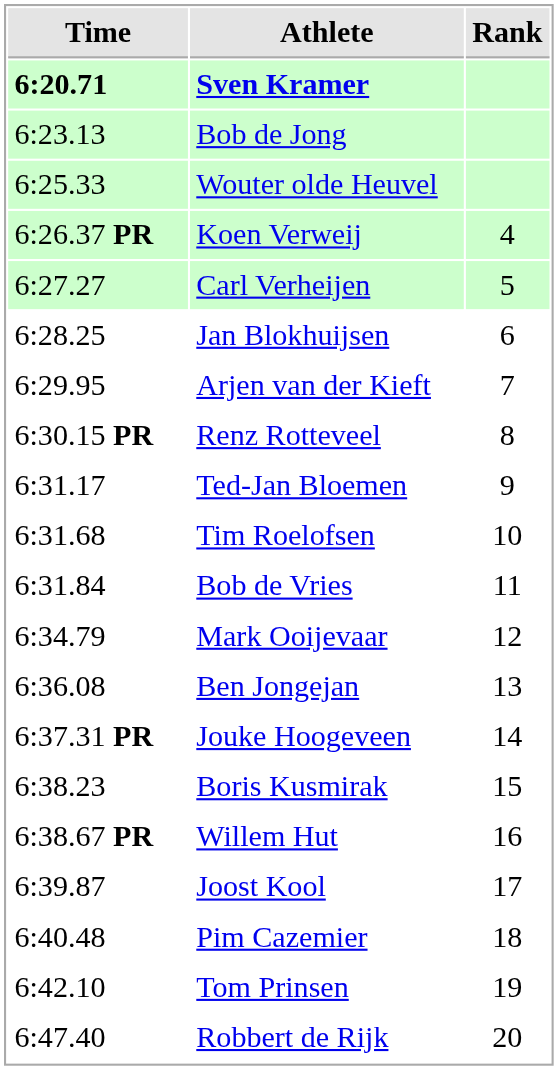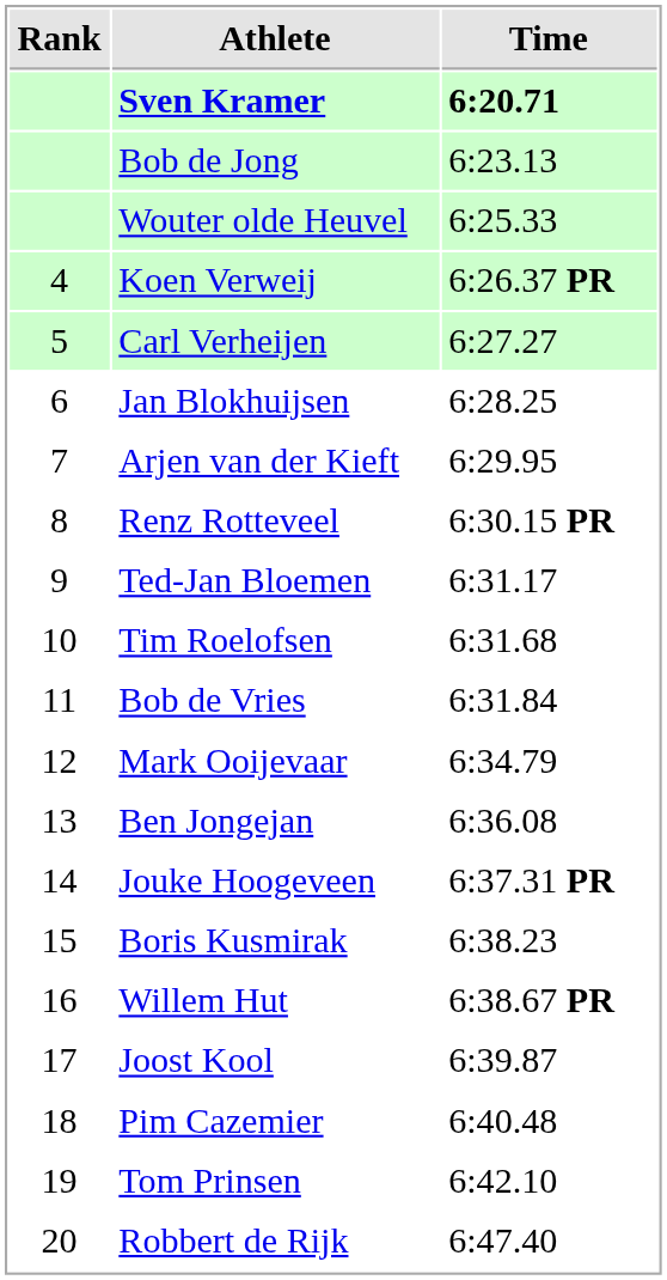 <table cellspacing="1" cellpadding="3" style="border:1px solid #AAAAAA;font-size:90%">
 <tr bgcolor="#E4E4E4">
+<th style="border-bottom:1px solid #AAAAAA" width=15>Rank</th>
+<th style="border-bottom:1px solid #AAAAAA" width=125>Athlete</th>
 <th style="border-bottom:1px solid #AAAAAA" width=80>Time</th>
-<th style="border-bottom:1px solid #AAAAAA" width=125>Athlete</th>
-<th style="border-bottom:1px solid #AAAAAA" width=15>Rank</th>
 </tr>
 <tr bgcolor=ccffcc>
+<td align=center></td>
+<td><strong><a href='#'>Sven Kramer</a></strong></td>
 <td><strong>6:20.71</strong></td>
-<td><strong><a href='#'>Sven Kramer</a></strong></td>
-<td align=center></td>
 </tr>
 <tr bgcolor=ccffcc>
+<td align=center></td>
+<td><a href='#'>Bob de Jong</a></td>
 <td>6:23.13</td>
-<td><a href='#'>Bob de Jong</a></td>
-<td align=center></td>
 </tr>
 <tr bgcolor=ccffcc>
+<td align=center></td>
+<td><a href='#'>Wouter olde Heuvel</a></td>
 <td>6:25.33</td>
-<td><a href='#'>Wouter olde Heuvel</a></td>
-<td align=center></td>
 </tr>
 <tr bgcolor=ccffcc>
+<td align=center>4</td>
+<td><a href='#'>Koen Verweij</a></td>
 <td>6:26.37 <strong>PR</strong></td>
-<td><a href='#'>Koen Verweij</a></td>
-<td align=center>4</td>
 </tr>
 <tr bgcolor=ccffcc>
+<td align=center>5</td>
+<td><a href='#'>Carl Verheijen</a></td>
 <td>6:27.27</td>
-<td><a href='#'>Carl Verheijen</a></td>
-<td align=center>5</td>
 </tr>
 <tr>
+<td align=center>6</td>
+<td><a href='#'>Jan Blokhuijsen</a></td>
 <td>6:28.25</td>
-<td><a href='#'>Jan Blokhuijsen</a></td>
-<td align=center>6</td>
 </tr>
 <tr>
+<td align=center>7</td>
+<td><a href='#'>Arjen van der Kieft</a></td>
 <td>6:29.95</td>
-<td><a href='#'>Arjen van der Kieft</a></td>
-<td align=center>7</td>
 </tr>
 <tr>
+<td align=center>8</td>
+<td><a href='#'>Renz Rotteveel</a></td>
 <td>6:30.15 <strong>PR</strong></td>
-<td><a href='#'>Renz Rotteveel</a></td>
-<td align=center>8</td>
 </tr>
 <tr>
+<td align=center>9</td>
+<td><a href='#'>Ted-Jan Bloemen</a></td>
 <td>6:31.17</td>
-<td><a href='#'>Ted-Jan Bloemen</a></td>
-<td align=center>9</td>
 </tr>
 <tr>
+<td align=center>10</td>
+<td><a href='#'>Tim Roelofsen</a></td>
 <td>6:31.68</td>
-<td><a href='#'>Tim Roelofsen</a></td>
-<td align=center>10</td>
 </tr>
 <tr>
+<td align=center>11</td>
+<td><a href='#'>Bob de Vries</a></td>
 <td>6:31.84</td>
-<td><a href='#'>Bob de Vries</a></td>
-<td align=center>11</td>
 </tr>
 <tr>
+<td align=center>12</td>
+<td><a href='#'>Mark Ooijevaar</a></td>
 <td>6:34.79</td>
-<td><a href='#'>Mark Ooijevaar</a></td>
-<td align=center>12</td>
 </tr>
 <tr>
+<td align=center>13</td>
+<td><a href='#'>Ben Jongejan</a></td>
 <td>6:36.08</td>
-<td><a href='#'>Ben Jongejan</a></td>
-<td align=center>13</td>
 </tr>
 <tr>
+<td align=center>14</td>
+<td><a href='#'>Jouke Hoogeveen</a></td>
 <td>6:37.31 <strong>PR</strong></td>
-<td><a href='#'>Jouke Hoogeveen</a></td>
-<td align=center>14</td>
 </tr>
 <tr>
+<td align=center>15</td>
+<td><a href='#'>Boris Kusmirak</a></td>
 <td>6:38.23</td>
-<td><a href='#'>Boris Kusmirak</a></td>
-<td align=center>15</td>
 </tr>
 <tr>
+<td align=center>16</td>
+<td><a href='#'>Willem Hut</a></td>
 <td>6:38.67 <strong>PR</strong></td>
-<td><a href='#'>Willem Hut</a></td>
-<td align=center>16</td>
 </tr>
 <tr>
+<td align=center>17</td>
+<td><a href='#'>Joost Kool</a></td>
 <td>6:39.87</td>
-<td><a href='#'>Joost Kool</a></td>
-<td align=center>17</td>
 </tr>
 <tr>
+<td align=center>18</td>
+<td><a href='#'>Pim Cazemier</a></td>
 <td>6:40.48</td>
-<td><a href='#'>Pim Cazemier</a></td>
-<td align=center>18</td>
 </tr>
 <tr>
+<td align=center>19</td>
+<td><a href='#'>Tom Prinsen</a></td>
 <td>6:42.10</td>
-<td><a href='#'>Tom Prinsen</a></td>
-<td align=center>19</td>
 </tr>
 <tr>
+<td align=center>20</td>
+<td><a href='#'>Robbert de Rijk</a></td>
 <td>6:47.40</td>
-<td><a href='#'>Robbert de Rijk</a></td>
-<td align=center>20</td>
 </tr>
 </table>
